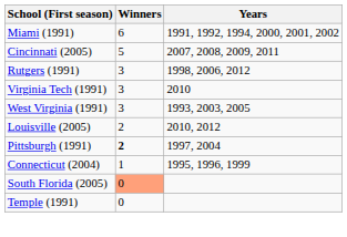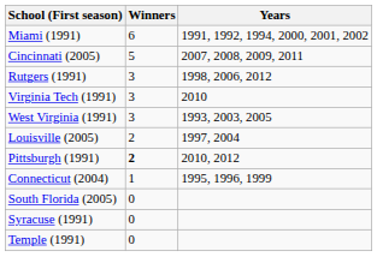 <table class=wikitable>
 <tr>
 <th>School (First season)</th>
 <th>Winners</th>
 <th>Years</th>
 </tr>
 <tr>
 <td><a href='#'>Miami</a> (1991)</td>
 <td>6</td>
 <td>1991, 1992, 1994, 2000, 2001, 2002</td>
 </tr>
 <tr>
 <td><a href='#'>Cincinnati</a> (2005)</td>
 <td>5</td>
 <td>2007, 2008, 2009, 2011</td>
 </tr>
 <tr>
 <td><a href='#'>Rutgers</a> (1991)</td>
 <td>3</td>
 <td>1998, 2006, 2012</td>
 </tr>
 <tr>
 <td><a href='#'>Virginia Tech</a> (1991)</td>
 <td>3</td>
 <td>2010</td>
 </tr>
 <tr>
 <td><a href='#'>West Virginia</a> (1991)</td>
 <td>3</td>
 <td>1993, 2003, 2005</td>
 </tr>
 <tr>
 <td><a href='#'>Louisville</a> (2005)</td>
 <td>2</td>
-<td>2010, 2012</td>
+<td>1997, 2004</td>
 </tr>
 <tr>
 <td><a href='#'>Pittsburgh</a> (1991)</td>
 <td><strong>2</strong></td>
-<td>1997, 2004</td>
+<td>2010, 2012</td>
 </tr>
 <tr>
 <td><a href='#'>Connecticut</a> (2004)</td>
 <td>1</td>
 <td>1995, 1996, 1999</td>
 </tr>
 <tr>
 <td><a href='#'>South Florida</a> (2005)</td>
-<td style="background: lightsalmon;">0</td>
+<td>0</td>
+<td></td>
+</tr>
+<tr>
+<td><a href='#'>Syracuse</a> (1991)</td>
+<td>0</td>
 <td></td>
 </tr>
 <tr>
 <td><a href='#'>Temple</a> (1991)</td>
 <td>0</td>
 <td></td>
 </tr>
 </table>
